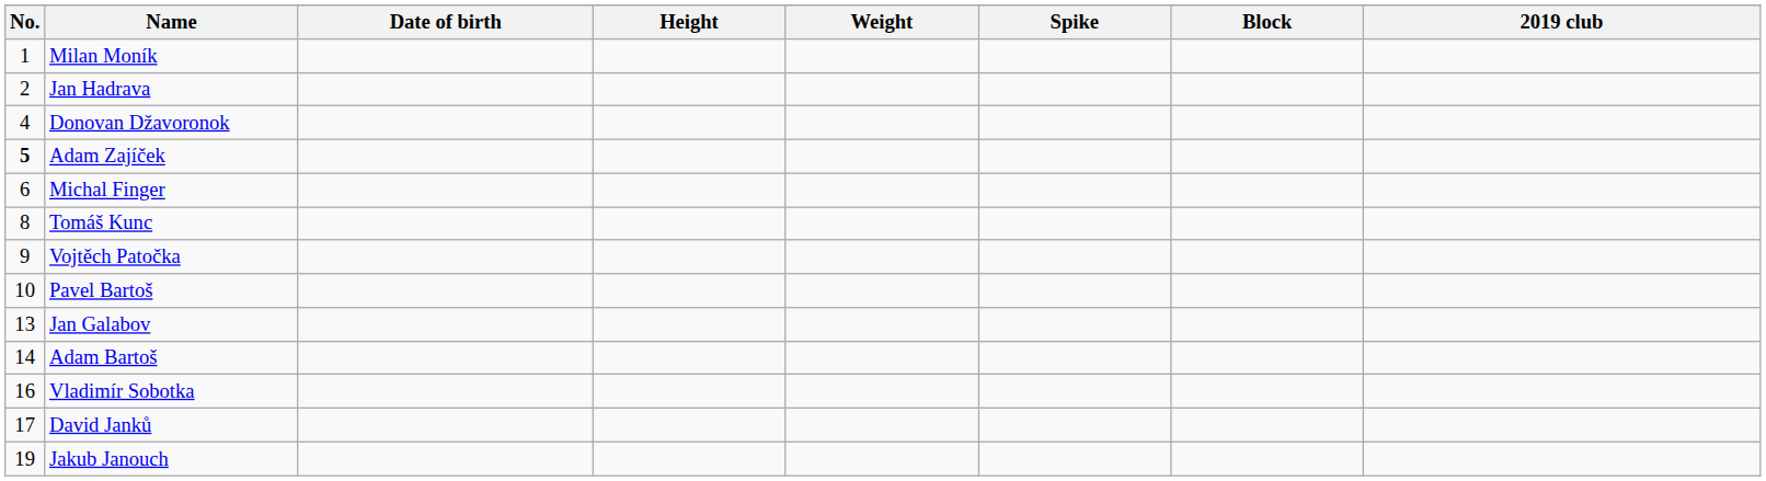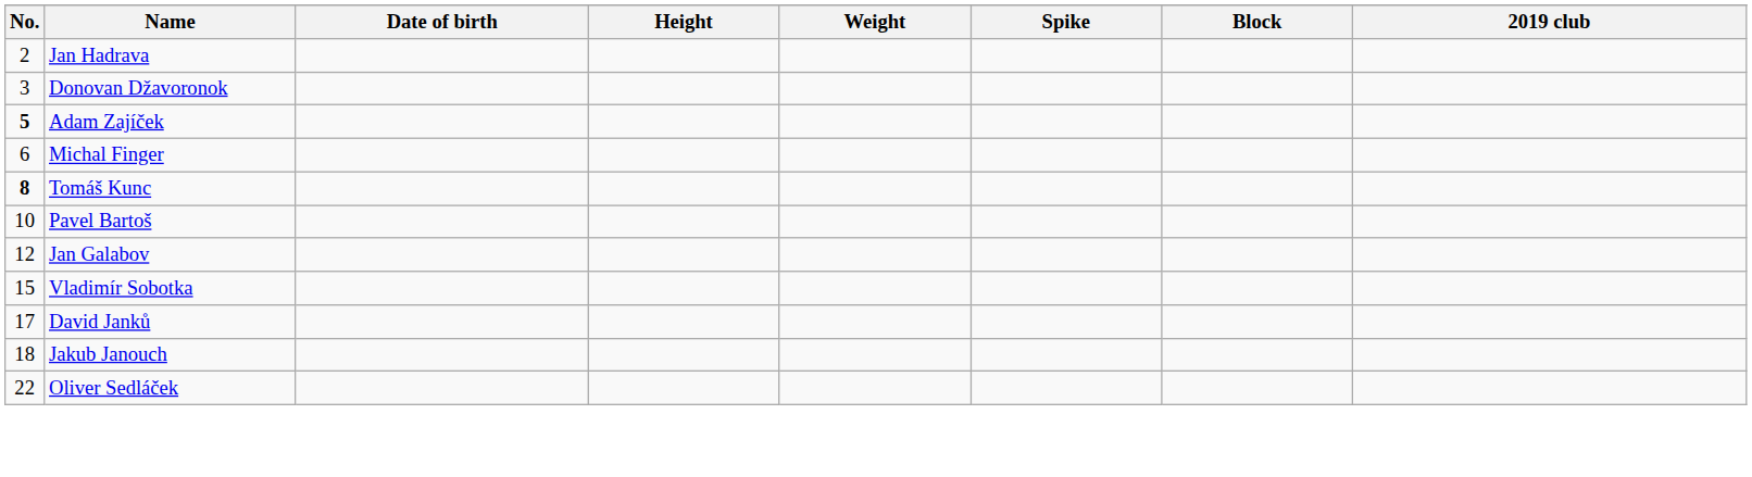 <table class="wikitable sortable" style="font-size:90%; text-align:center;">
 <tr>
 </tr>
 <tr>
 <th>No.</th>
 <th style="width:12em">Name</th>
 <th style="width:14em">Date of birth</th>
 <th style="width:9em">Height</th>
 <th style="width:9em">Weight</th>
 <th style="width:9em">Spike</th>
 <th style="width:9em">Block</th>
 <th style="width:19em">2019 club</th>
 </tr>
 <tr>
-<td>1</td>
-<td align=left><a href='#'>Milan Moník</a></td>
-<td></td>
-<td></td>
-<td></td>
-<td></td>
-<td></td>
-<td></td>
-</tr>
-<tr>
 <td>2</td>
 <td align=left><a href='#'>Jan Hadrava</a></td>
 <td></td>
 <td></td>
 <td></td>
 <td></td>
 <td></td>
 <td></td>
 </tr>
 <tr>
-<td>4</td>
+<td>3</td>
 <td align=left><a href='#'>Donovan Džavoronok</a></td>
 <td></td>
 <td></td>
 <td></td>
 <td></td>
 <td></td>
 <td></td>
 </tr>
 <tr>
 <td><strong>5</strong></td>
 <td align=left><a href='#'>Adam Zajíček</a></td>
 <td></td>
 <td></td>
 <td></td>
 <td></td>
 <td></td>
 <td></td>
 </tr>
 <tr>
 <td>6</td>
 <td align=left><a href='#'>Michal Finger</a></td>
 <td></td>
 <td></td>
 <td></td>
 <td></td>
 <td></td>
 <td></td>
 </tr>
 <tr>
-<td>8</td>
+<td><strong>8</strong></td>
 <td align=left><a href='#'>Tomáš Kunc</a></td>
-<td></td>
-<td></td>
-<td></td>
-<td></td>
-<td></td>
-<td></td>
-</tr>
-<tr>
-<td>9</td>
-<td align=left><a href='#'>Vojtěch Patočka</a></td>
 <td></td>
 <td></td>
 <td></td>
 <td></td>
 <td></td>
 <td></td>
 </tr>
 <tr>
 <td>10</td>
 <td align=left><a href='#'>Pavel Bartoš</a></td>
 <td></td>
 <td></td>
 <td></td>
 <td></td>
 <td></td>
 <td></td>
 </tr>
 <tr>
-<td>13</td>
+<td>12</td>
 <td align=left><a href='#'>Jan Galabov</a></td>
 <td></td>
 <td></td>
 <td></td>
 <td></td>
 <td></td>
 <td></td>
 </tr>
 <tr>
-<td>14</td>
-<td align=left><a href='#'>Adam Bartoš</a></td>
-<td></td>
-<td></td>
-<td></td>
-<td></td>
-<td></td>
-<td></td>
-</tr>
-<tr>
-<td>16</td>
+<td>15</td>
 <td align=left><a href='#'>Vladimír Sobotka</a></td>
 <td></td>
 <td></td>
 <td></td>
 <td></td>
 <td></td>
 <td></td>
 </tr>
 <tr>
 <td>17</td>
 <td align=left><a href='#'>David Janků</a></td>
 <td></td>
 <td></td>
 <td></td>
 <td></td>
 <td></td>
 <td></td>
 </tr>
 <tr>
-<td>19</td>
+<td>18</td>
 <td align=left><a href='#'>Jakub Janouch</a></td>
 <td></td>
 <td></td>
 <td></td>
 <td></td>
 <td></td>
 <td></td>
 </tr>
+<tr>
+<td>22</td>
+<td align=left><a href='#'>Oliver Sedláček</a></td>
+<td></td>
+<td></td>
+<td></td>
+<td></td>
+<td></td>
+<td></td>
+</tr>
 </table>
